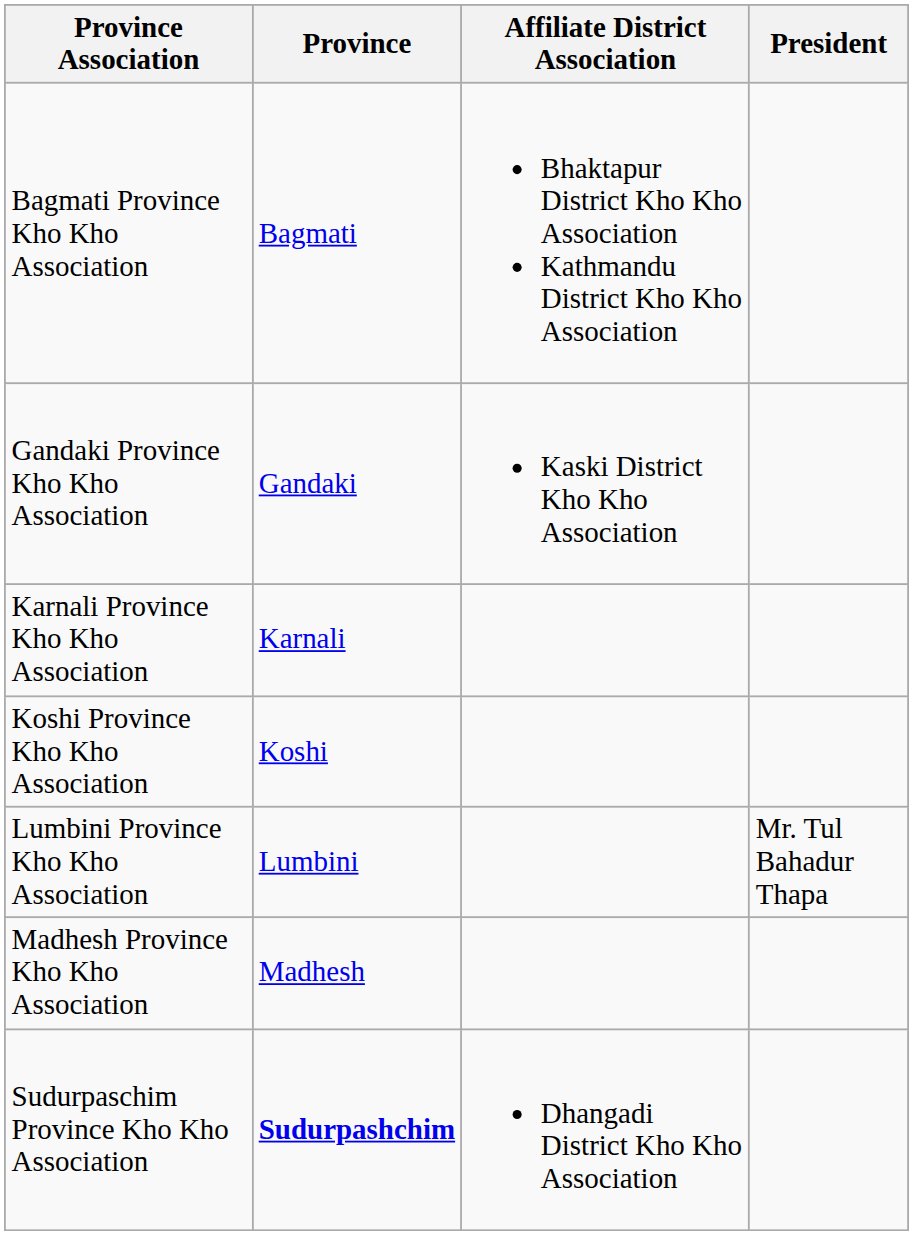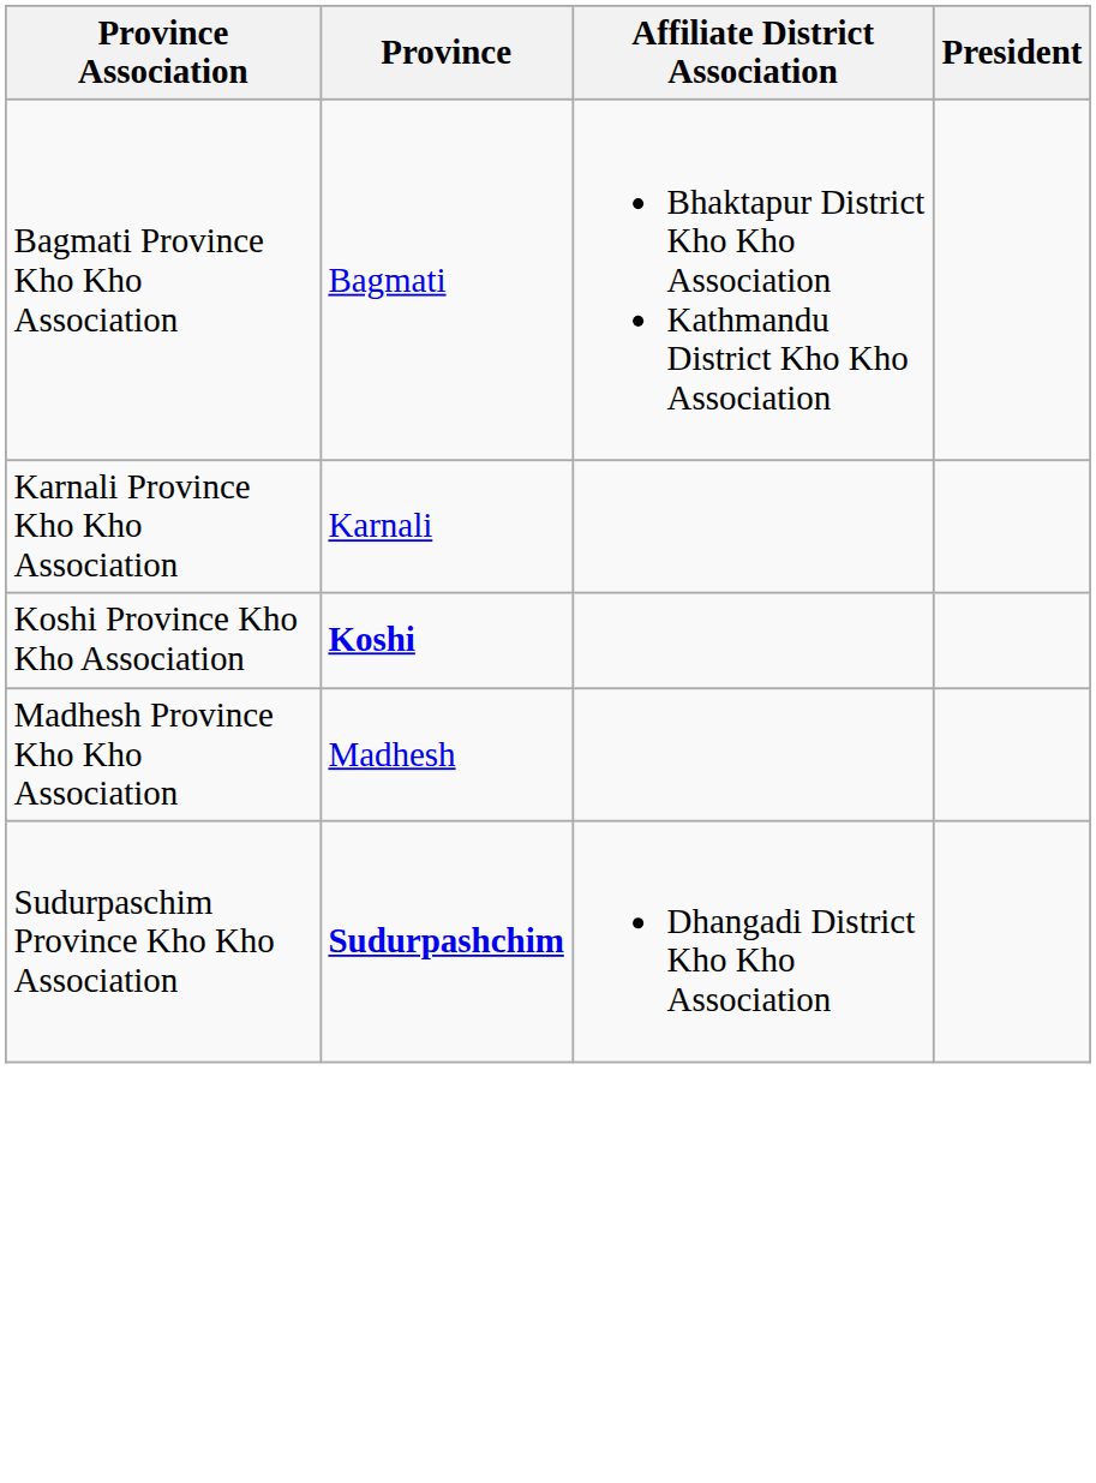 <table class="wikitable sortable" style="width:500px;">
 <tr>
 <th width="%">Province Association</th>
 <th>Province</th>
 <th width="%">Affiliate District Association</th>
 <th>President</th>
 </tr>
 <tr>
 <td>Bagmati Province Kho Kho Association</td>
 <td><a href='#'>Bagmati</a></td>
 <td><br><ul><li>Bhaktapur District Kho Kho Association</li><li>Kathmandu District Kho Kho Association</li></ul></td>
 <td></td>
 </tr>
 <tr>
-<td>Gandaki Province Kho Kho Association</td>
-<td><a href='#'>Gandaki</a></td>
-<td><br><ul><li>Kaski District Kho Kho Association</li></ul></td>
-<td></td>
-</tr>
-<tr>
 <td>Karnali Province Kho Kho Association</td>
 <td><a href='#'>Karnali</a></td>
 <td></td>
 <td></td>
 </tr>
 <tr>
 <td>Koshi Province Kho Kho Association</td>
-<td><a href='#'>Koshi</a></td>
+<td><strong><a href='#'>Koshi</a></strong></td>
 <td></td>
 <td></td>
-</tr>
-<tr>
-<td>Lumbini Province Kho Kho Association</td>
-<td><a href='#'>Lumbini</a></td>
-<td></td>
-<td>Mr. Tul Bahadur Thapa</td>
 </tr>
 <tr>
 <td>Madhesh Province Kho Kho Association</td>
 <td><a href='#'>Madhesh</a></td>
 <td></td>
 <td></td>
 </tr>
 <tr>
 <td>Sudurpaschim Province Kho Kho Association</td>
 <td><strong><a href='#'>Sudurpashchim</a></strong></td>
 <td><br><ul><li>Dhangadi District Kho Kho Association</li></ul></td>
 <td></td>
 </tr>
 </table>
